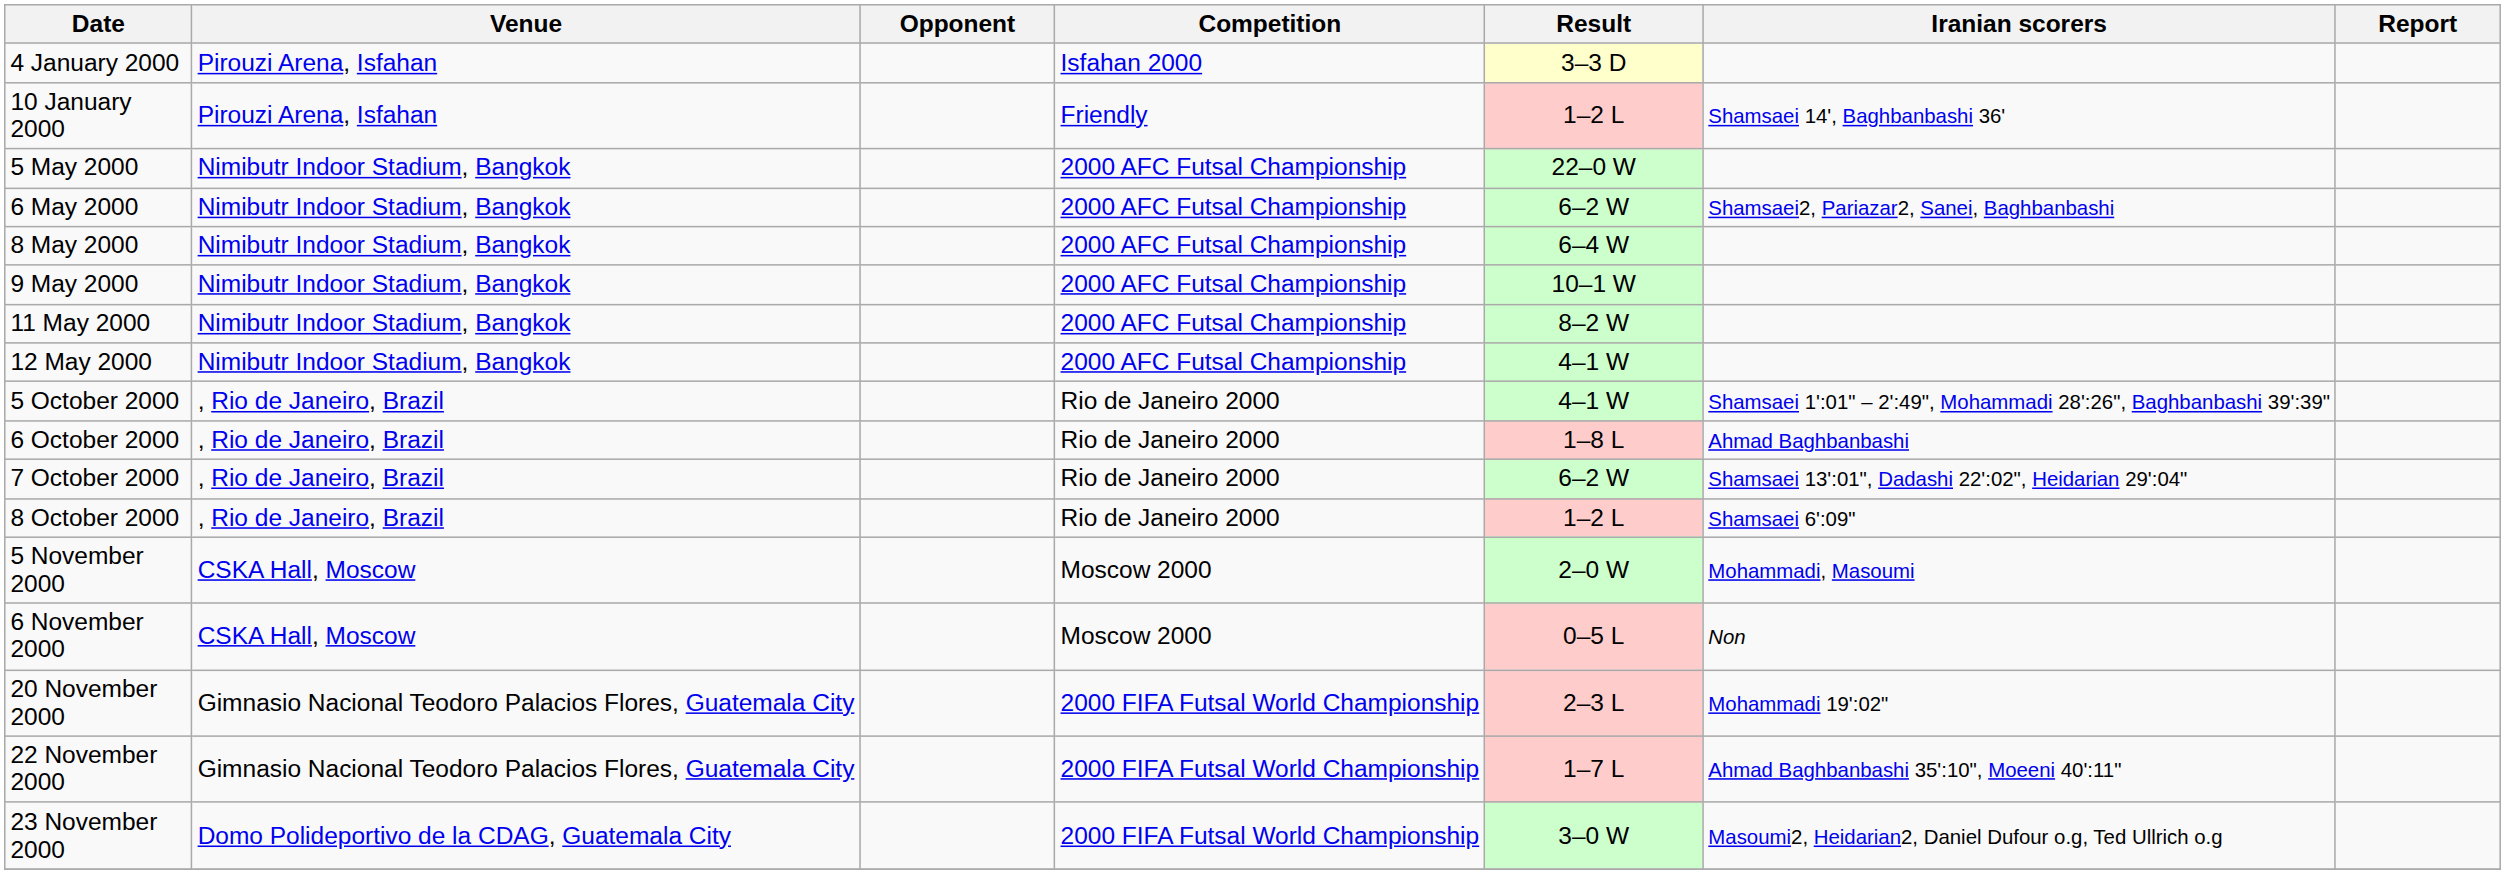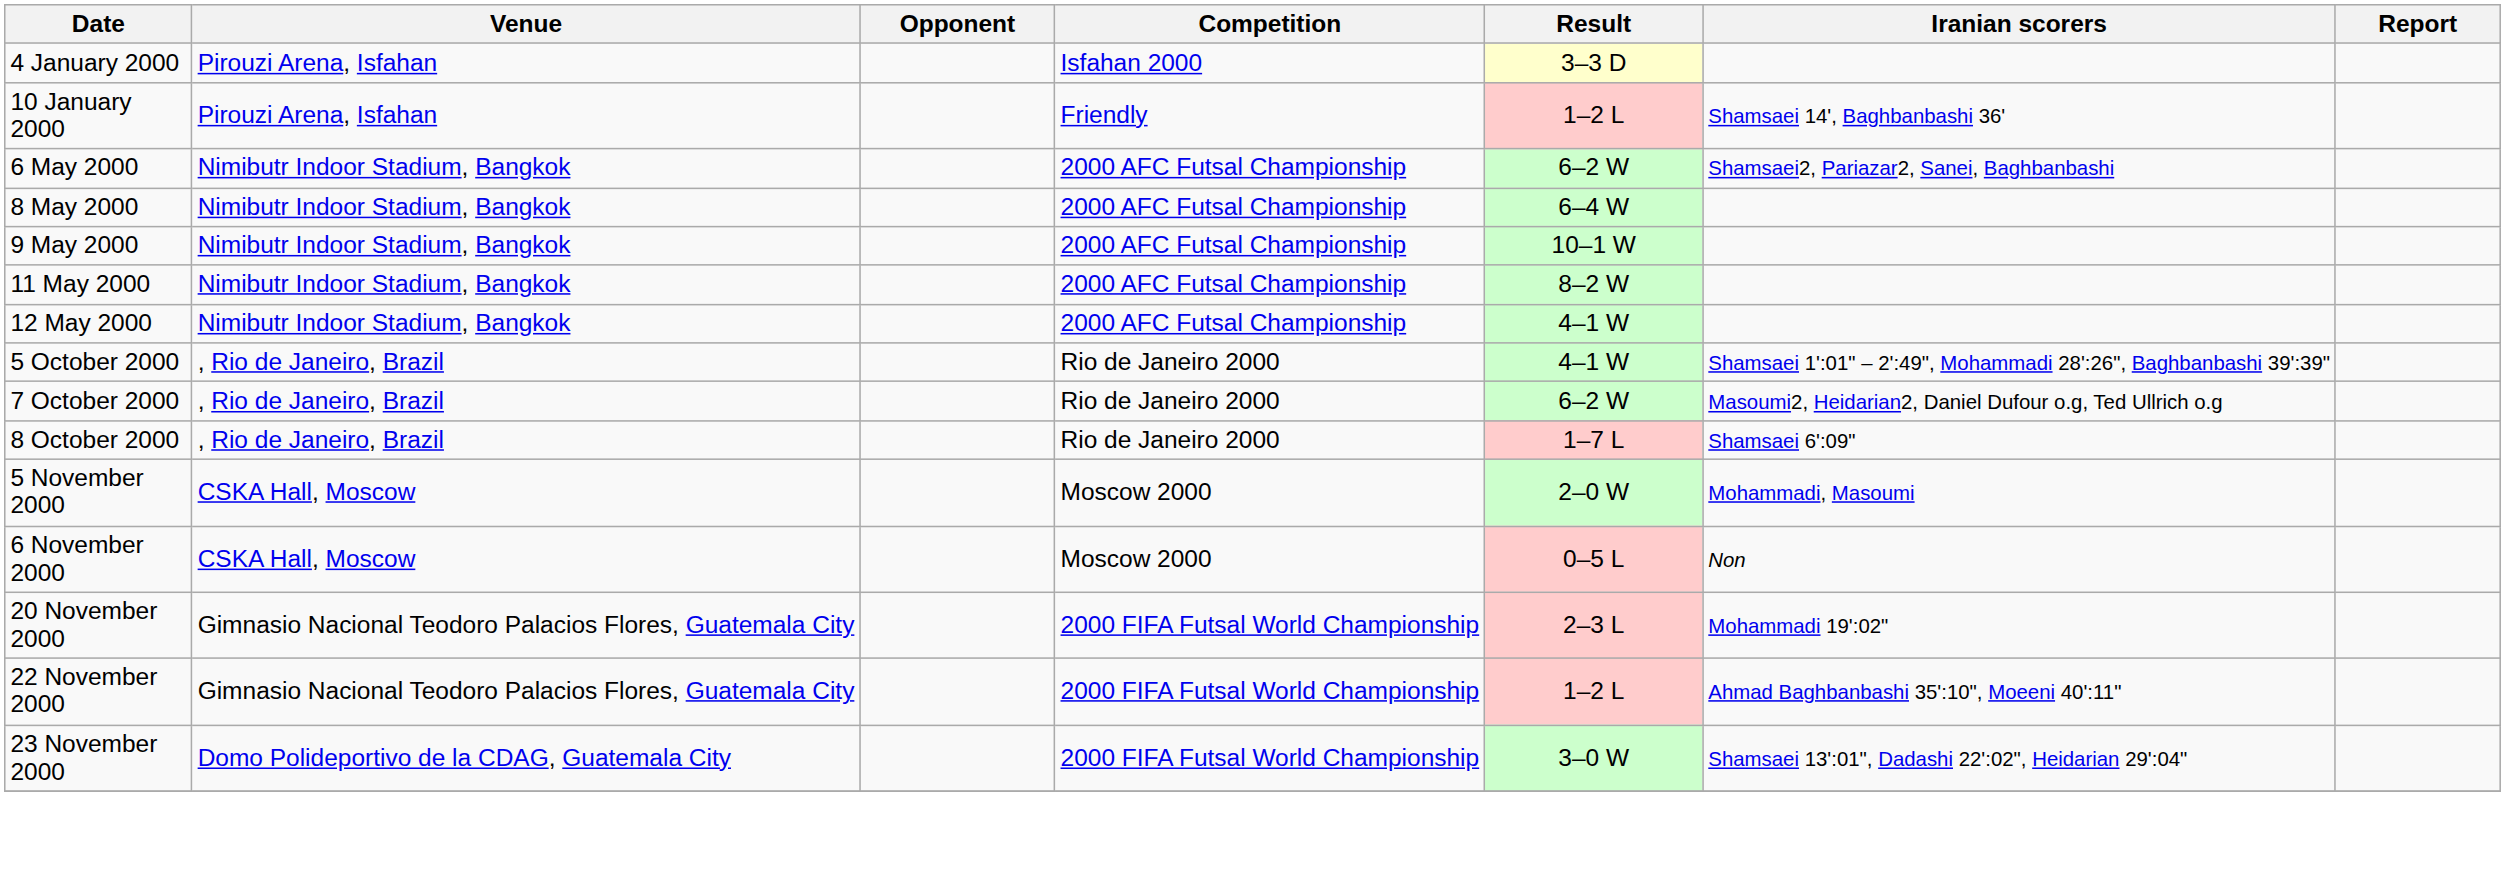 <table class="wikitable">
 <tr>
 <th width=115>Date</th>
 <th>Venue</th>
 <th width=120>Opponent</th>
 <th>Competition</th>
 <th width=135>Result</th>
 <th>Iranian scorers</th>
 <th width=100>Report</th>
 </tr>
 <tr>
 <td>4 January 2000</td>
 <td> <a href='#'>Pirouzi Arena</a>, <a href='#'>Isfahan</a></td>
 <td></td>
 <td><a href='#'>Isfahan 2000</a></td>
 <td bgcolor=#FFFFCC align=center>3–3 D</td>
 <td></td>
 <td align=center></td>
 </tr>
 <tr>
 <td>10 January 2000</td>
 <td> <a href='#'>Pirouzi Arena</a>, <a href='#'>Isfahan</a></td>
 <td></td>
 <td><a href='#'>Friendly</a></td>
 <td bgcolor=#FFCCCC align=center>1–2 L</td>
 <td><small> <a href='#'>Shamsaei</a> 14', <a href='#'>Baghbanbashi</a> 36' </small></td>
-<td align=center></td>
-</tr>
-<tr>
-<td>5 May 2000</td>
-<td> <a href='#'>Nimibutr Indoor Stadium</a>, <a href='#'>Bangkok</a></td>
-<td></td>
-<td><a href='#'>2000 AFC Futsal Championship</a></td>
-<td bgcolor=#ccffcc align=center>22–0 W</td>
-<td></td>
 <td align=center></td>
 </tr>
 <tr>
 <td>6 May 2000</td>
 <td> <a href='#'>Nimibutr Indoor Stadium</a>, <a href='#'>Bangkok</a></td>
 <td></td>
 <td><a href='#'>2000 AFC Futsal Championship</a></td>
 <td bgcolor=#ccffcc align=center>6–2 W</td>
 <td><small> <a href='#'>Shamsaei</a>2, <a href='#'>Pariazar</a>2, <a href='#'>Sanei</a>, <a href='#'>Baghbanbashi</a> </small></td>
 <td align=center></td>
 </tr>
 <tr>
 <td>8 May 2000</td>
 <td> <a href='#'>Nimibutr Indoor Stadium</a>, <a href='#'>Bangkok</a></td>
 <td></td>
 <td><a href='#'>2000 AFC Futsal Championship</a></td>
 <td bgcolor=#ccffcc align=center>6–4 W</td>
 <td></td>
 <td align=center></td>
 </tr>
 <tr>
 <td>9 May 2000</td>
 <td> <a href='#'>Nimibutr Indoor Stadium</a>, <a href='#'>Bangkok</a></td>
 <td></td>
 <td><a href='#'>2000 AFC Futsal Championship</a></td>
 <td bgcolor=#ccffcc align=center>10–1 W</td>
 <td></td>
 <td align=center></td>
 </tr>
 <tr>
 <td>11 May 2000</td>
 <td> <a href='#'>Nimibutr Indoor Stadium</a>, <a href='#'>Bangkok</a></td>
 <td></td>
 <td><a href='#'>2000 AFC Futsal Championship</a></td>
 <td bgcolor=#ccffcc align=center>8–2 W</td>
 <td></td>
 <td align=center></td>
 </tr>
 <tr>
 <td>12 May 2000</td>
 <td> <a href='#'>Nimibutr Indoor Stadium</a>, <a href='#'>Bangkok</a></td>
 <td></td>
 <td><a href='#'>2000 AFC Futsal Championship</a></td>
 <td bgcolor=#ccffcc align=center>4–1 W</td>
 <td></td>
 <td align=center></td>
 </tr>
 <tr>
 <td>5 October 2000</td>
 <td>, <a href='#'>Rio de Janeiro</a>, <a href='#'>Brazil</a></td>
 <td></td>
 <td>Rio de Janeiro 2000</td>
 <td bgcolor=#ccffcc align=center>4–1 W</td>
 <td><small> <a href='#'>Shamsaei</a> 1':01" – 2':49", <a href='#'>Mohammadi</a> 28':26", <a href='#'>Baghbanbashi</a> 39':39"</small></td>
 <td align=center></td>
 </tr>
 <tr>
-<td>6 October 2000</td>
-<td>, <a href='#'>Rio de Janeiro</a>, <a href='#'>Brazil</a></td>
-<td></td>
-<td>Rio de Janeiro 2000</td>
-<td bgcolor=#FFCCCC align=center>1–8 L</td>
-<td><small> <a href='#'>Ahmad Baghbanbashi</a> </small></td>
-<td align=center></td>
-</tr>
-<tr>
 <td>7 October 2000</td>
 <td>, <a href='#'>Rio de Janeiro</a>, <a href='#'>Brazil</a></td>
 <td></td>
 <td>Rio de Janeiro 2000</td>
 <td bgcolor=#ccffcc align=center>6–2 W</td>
-<td><small> <a href='#'>Shamsaei</a> 13':01", <a href='#'>Dadashi</a> 22':02", <a href='#'>Heidarian</a> 29':04" </small></td>
+<td><small> <a href='#'>Masoumi</a>2, <a href='#'>Heidarian</a>2, Daniel Dufour o.g, Ted Ullrich o.g</small></td>
 <td align=center></td>
 </tr>
 <tr>
 <td>8 October 2000</td>
 <td>, <a href='#'>Rio de Janeiro</a>, <a href='#'>Brazil</a></td>
 <td></td>
 <td>Rio de Janeiro 2000</td>
-<td bgcolor=#FFCCCC align=center>1–2 L</td>
+<td bgcolor=#FFCCCC align=center>1–7 L</td>
 <td><small> <a href='#'>Shamsaei</a> 6':09" </small></td>
 <td align=center></td>
 </tr>
 <tr>
 <td>5 November 2000</td>
 <td> <a href='#'>CSKA Hall</a>, <a href='#'>Moscow</a></td>
 <td></td>
 <td>Moscow 2000</td>
 <td bgcolor=#ccffcc align=center>2–0 W</td>
 <td><small> <a href='#'>Mohammadi</a>, <a href='#'>Masoumi</a> </small></td>
 <td align=center></td>
 </tr>
 <tr>
 <td>6 November 2000</td>
 <td> <a href='#'>CSKA Hall</a>, <a href='#'>Moscow</a></td>
 <td></td>
 <td>Moscow 2000</td>
 <td bgcolor=#FFCCCC align=center>0–5 L</td>
 <td><small> <em>Non</em> </small></td>
 <td align=center></td>
 </tr>
 <tr>
 <td>20 November 2000</td>
 <td> Gimnasio Nacional Teodoro Palacios Flores, <a href='#'>Guatemala City</a></td>
 <td></td>
 <td><a href='#'>2000 FIFA Futsal World Championship</a></td>
 <td bgcolor=#FFCCCC align=center>2–3 L</td>
 <td><small> <a href='#'>Mohammadi</a> 19':02" </small></td>
 <td align=center></td>
 </tr>
 <tr>
 <td>22 November 2000</td>
 <td> Gimnasio Nacional Teodoro Palacios Flores, <a href='#'>Guatemala City</a></td>
 <td></td>
 <td><a href='#'>2000 FIFA Futsal World Championship</a></td>
-<td bgcolor=#FFCCCC align=center>1–7 L</td>
+<td bgcolor=#FFCCCC align=center>1–2 L</td>
 <td><small> <a href='#'>Ahmad Baghbanbashi</a> 35':10", <a href='#'>Moeeni</a> 40':11" </small></td>
 <td align=center></td>
 </tr>
 <tr>
 <td>23 November 2000</td>
 <td> <a href='#'>Domo Polideportivo de la CDAG</a>, <a href='#'>Guatemala City</a></td>
 <td></td>
 <td><a href='#'>2000 FIFA Futsal World Championship</a></td>
 <td bgcolor=#ccffcc align=center>3–0 W</td>
-<td><small> <a href='#'>Masoumi</a>2, <a href='#'>Heidarian</a>2, Daniel Dufour o.g, Ted Ullrich o.g</small></td>
+<td><small> <a href='#'>Shamsaei</a> 13':01", <a href='#'>Dadashi</a> 22':02", <a href='#'>Heidarian</a> 29':04" </small></td>
 <td align=center></td>
 </tr>
 <tr>
 </tr>
 </table>
